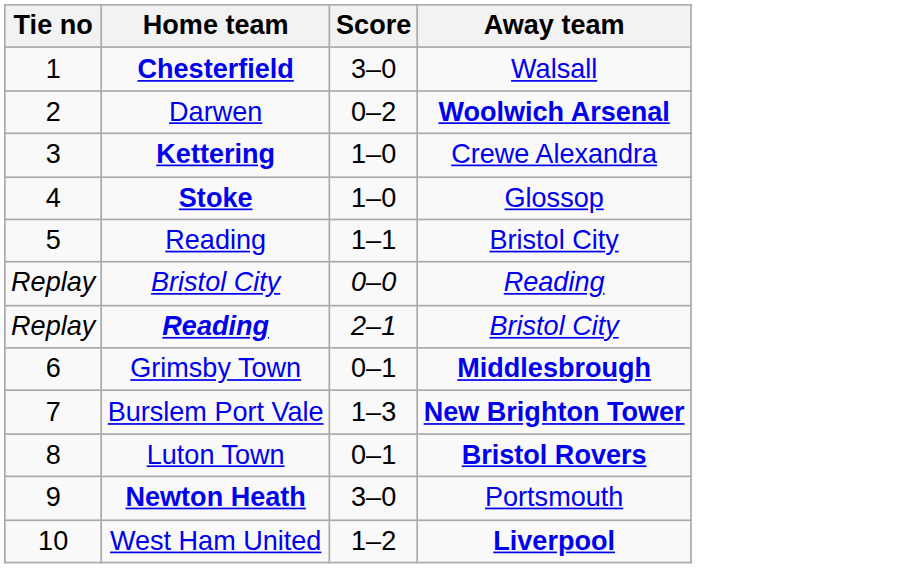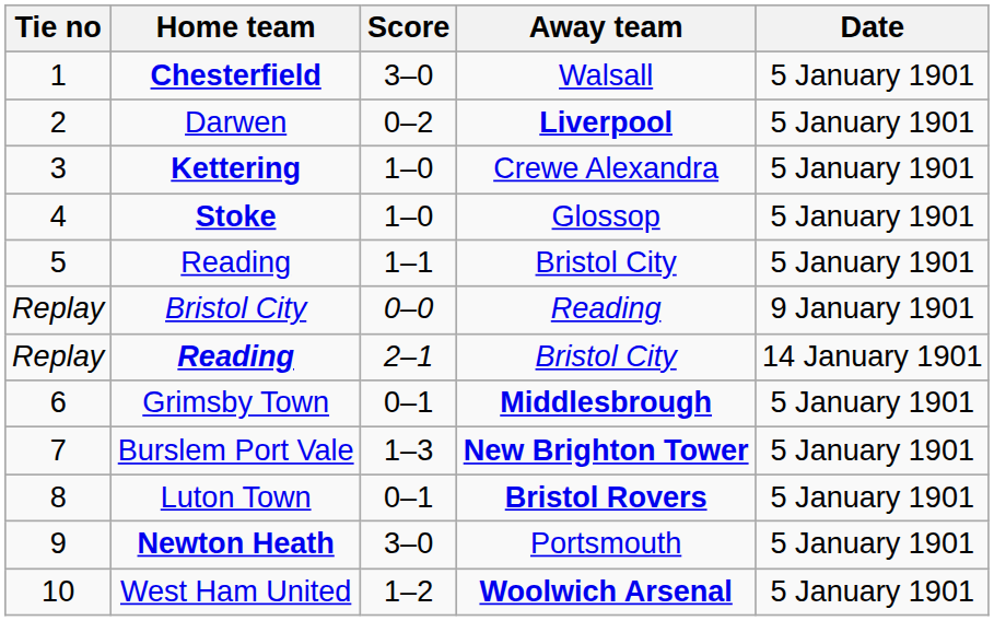 <table class="wikitable" style="text-align: center">
 <tr>
 <th>Tie no</th>
 <th>Home team</th>
 <th>Score</th>
 <th>Away team</th>
+<th>Date</th>
 </tr>
 <tr>
 <td>1</td>
 <td><strong><a href='#'>Chesterfield</a></strong></td>
 <td>3–0</td>
 <td><a href='#'>Walsall</a></td>
+<td>5 January 1901</td>
 </tr>
 <tr>
 <td>2</td>
 <td><a href='#'>Darwen</a></td>
 <td>0–2</td>
-<td><strong><a href='#'>Woolwich Arsenal</a></strong></td>
+<td><strong><a href='#'>Liverpool</a></strong></td>
+<td>5 January 1901</td>
 </tr>
 <tr>
 <td>3</td>
 <td><strong><a href='#'>Kettering</a></strong></td>
 <td>1–0</td>
 <td><a href='#'>Crewe Alexandra</a></td>
+<td>5 January 1901</td>
 </tr>
 <tr>
 <td>4</td>
 <td><strong><a href='#'>Stoke</a></strong></td>
 <td>1–0</td>
 <td><a href='#'>Glossop</a></td>
+<td>5 January 1901</td>
 </tr>
 <tr>
 <td>5</td>
 <td><a href='#'>Reading</a></td>
 <td>1–1</td>
 <td><a href='#'>Bristol City</a></td>
+<td>5 January 1901</td>
 </tr>
 <tr>
 <td><em>Replay</em></td>
 <td><em><a href='#'>Bristol City</a></em></td>
 <td><em>0–0</em></td>
 <td><em><a href='#'>Reading</a></em></td>
+<td>9 January 1901</td>
 </tr>
 <tr>
 <td><em>Replay</em></td>
 <td><strong><em><a href='#'>Reading</a></em></strong></td>
 <td><em>2–1</em></td>
 <td><em><a href='#'>Bristol City</a></em></td>
+<td>14 January 1901</td>
 </tr>
 <tr>
 <td>6</td>
 <td><a href='#'>Grimsby Town</a></td>
 <td>0–1</td>
 <td><strong><a href='#'>Middlesbrough</a></strong></td>
+<td>5 January 1901</td>
 </tr>
 <tr>
 <td>7</td>
 <td><a href='#'>Burslem Port Vale</a></td>
 <td>1–3</td>
 <td><strong><a href='#'>New Brighton Tower</a></strong></td>
+<td>5 January 1901</td>
 </tr>
 <tr>
 <td>8</td>
 <td><a href='#'>Luton Town</a></td>
 <td>0–1</td>
 <td><strong><a href='#'>Bristol Rovers</a></strong></td>
+<td>5 January 1901</td>
 </tr>
 <tr>
 <td>9</td>
 <td><strong><a href='#'>Newton Heath</a></strong></td>
 <td>3–0</td>
 <td><a href='#'>Portsmouth</a></td>
+<td>5 January 1901</td>
 </tr>
 <tr>
 <td>10</td>
 <td><a href='#'>West Ham United</a></td>
 <td>1–2</td>
-<td><strong><a href='#'>Liverpool</a></strong></td>
+<td><strong><a href='#'>Woolwich Arsenal</a></strong></td>
+<td>5 January 1901</td>
 </tr>
 </table>
